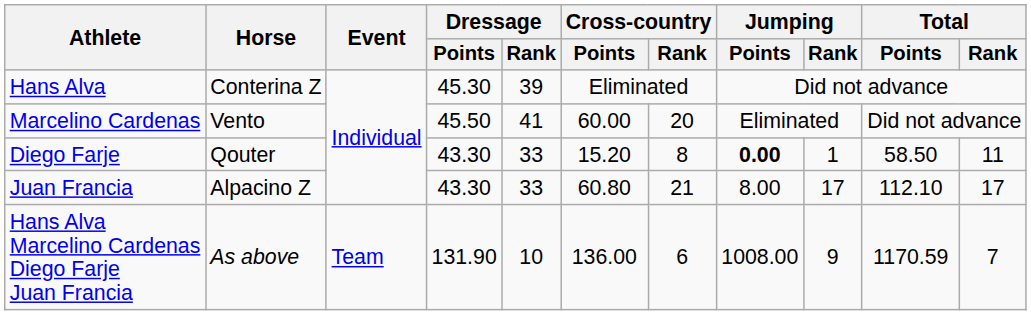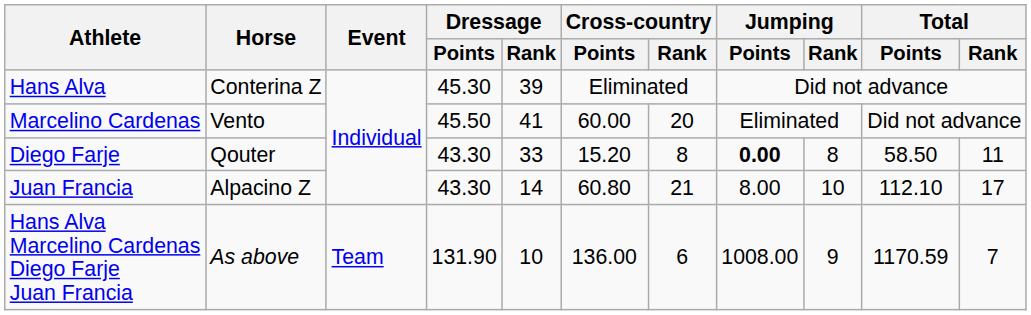 <table class=wikitable style=font-size:90%;text-align:center>
 <tr>
 <th rowspan=2>Athlete</th>
 <th rowspan=2>Horse</th>
 <th rowspan=2>Event</th>
 <th colspan=2>Dressage</th>
 <th colspan=2>Cross-country</th>
 <th colspan=2>Jumping</th>
 <th colspan=2>Total</th>
 </tr>
 <tr style=font-size:95%>
 <th>Points</th>
 <th>Rank</th>
 <th>Points</th>
 <th>Rank</th>
 <th>Points</th>
 <th>Rank</th>
 <th>Points</th>
 <th>Rank</th>
 </tr>
 <tr>
 <td align=left><a href='#'>Hans Alva</a></td>
 <td align=left>Conterina Z</td>
 <td align=left rowspan=4><a href='#'>Individual</a></td>
 <td>45.30</td>
 <td>39</td>
 <td colspan=2>Eliminated</td>
 <td colspan=4>Did not advance</td>
 </tr>
 <tr>
 <td align=left><a href='#'>Marcelino Cardenas</a></td>
 <td align=left>Vento</td>
 <td>45.50</td>
 <td>41</td>
 <td>60.00</td>
 <td>20</td>
 <td colspan=2>Eliminated</td>
 <td colspan=2>Did not advance</td>
 </tr>
 <tr>
 <td align=left><a href='#'>Diego Farje</a></td>
 <td align=left>Qouter</td>
 <td>43.30</td>
 <td>33</td>
 <td>15.20</td>
 <td>8</td>
 <td><strong>0.00</strong></td>
-<td>1</td>
+<td>8</td>
 <td>58.50</td>
 <td>11</td>
 </tr>
 <tr>
 <td align=left><a href='#'>Juan Francia</a></td>
 <td align=left>Alpacino Z</td>
 <td>43.30</td>
-<td>33</td>
+<td>14</td>
 <td>60.80</td>
 <td>21</td>
 <td>8.00</td>
-<td>17</td>
+<td>10</td>
 <td>112.10</td>
 <td>17</td>
 </tr>
 <tr>
 <td align=left><a href='#'>Hans Alva</a><br><a href='#'>Marcelino Cardenas</a><br><a href='#'>Diego Farje</a><br><a href='#'>Juan Francia</a></td>
 <td align=left><em>As above</em></td>
 <td align=left><a href='#'>Team</a></td>
 <td>131.90</td>
 <td>10</td>
 <td>136.00</td>
 <td>6</td>
 <td>1008.00</td>
 <td>9</td>
 <td>1170.59</td>
 <td>7</td>
 </tr>
 </table>
